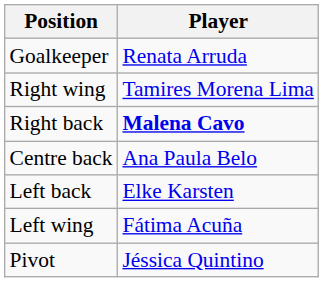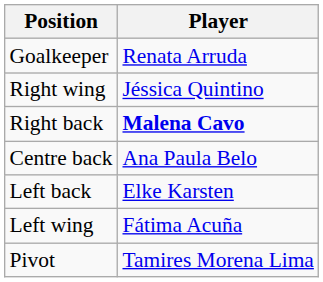 <table class="wikitable">
 <tr>
 <th>Position</th>
 <th>Player</th>
 </tr>
 <tr>
 <td>Goalkeeper</td>
 <td> <a href='#'>Renata Arruda</a></td>
 </tr>
 <tr>
 <td>Right wing</td>
-<td> <a href='#'>Tamires Morena Lima</a></td>
+<td> <a href='#'>Jéssica Quintino</a></td>
 </tr>
 <tr>
 <td>Right back</td>
 <td><strong> <a href='#'>Malena Cavo</a></strong></td>
 </tr>
 <tr>
 <td>Centre back</td>
 <td> <a href='#'>Ana Paula Belo</a></td>
 </tr>
 <tr>
 <td>Left back</td>
 <td> <a href='#'>Elke Karsten</a></td>
 </tr>
 <tr>
 <td>Left wing</td>
 <td> <a href='#'>Fátima Acuña</a></td>
 </tr>
 <tr>
 <td>Pivot</td>
-<td> <a href='#'>Jéssica Quintino</a></td>
+<td> <a href='#'>Tamires Morena Lima</a></td>
 </tr>
 </table>
